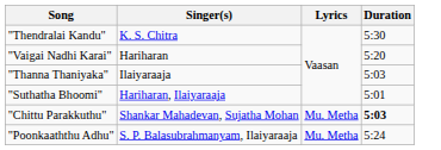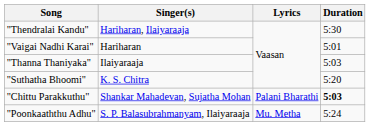 <table class="wikitable" style="font-size:95%;">
 <tr>
 <th>Song</th>
 <th>Singer(s)</th>
 <th>Lyrics</th>
 <th>Duration</th>
 </tr>
 <tr>
 <td>"Thendralai Kandu"</td>
-<td><a href='#'>K. S. Chitra</a></td>
+<td><a href='#'>Hariharan</a>, <a href='#'>Ilaiyaraaja</a></td>
 <td rowspan=4>Vaasan</td>
 <td>5:30</td>
 </tr>
 <tr>
 <td>"Vaigai Nadhi Karai"</td>
 <td>Hariharan</td>
-<td>5:20</td>
+<td>5:01</td>
 </tr>
 <tr>
 <td>"Thanna Thaniyaka"</td>
 <td>Ilaiyaraaja</td>
 <td>5:03</td>
 </tr>
 <tr>
 <td>"Suthatha Bhoomi"</td>
-<td><a href='#'>Hariharan</a>, <a href='#'>Ilaiyaraaja</a></td>
-<td>5:01</td>
+<td><a href='#'>K. S. Chitra</a></td>
+<td>5:20</td>
 </tr>
 <tr>
 <td>"Chittu Parakkuthu"</td>
 <td><a href='#'>Shankar Mahadevan</a>, <a href='#'>Sujatha Mohan</a></td>
-<td><a href='#'>Mu. Metha</a></td>
+<td><a href='#'>Palani Bharathi</a></td>
 <td><strong>5:03</strong></td>
 </tr>
 <tr>
 <td>"Poonkaaththu Adhu"</td>
 <td><a href='#'>S. P. Balasubrahmanyam</a>, Ilaiyaraaja</td>
 <td><a href='#'>Mu. Metha</a></td>
 <td>5:24</td>
 </tr>
 </table>
